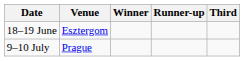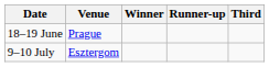 <table class="wikitable">
 <tr>
 <th>Date</th>
 <th>Venue</th>
 <th>Winner</th>
 <th>Runner-up</th>
 <th>Third</th>
 </tr>
 <tr>
 <td>18–19 June</td>
-<td> <a href='#'>Esztergom</a></td>
+<td> <a href='#'>Prague</a></td>
 <td></td>
 <td></td>
 <td></td>
 </tr>
 <tr>
 <td>9–10 July</td>
-<td> <a href='#'>Prague</a></td>
+<td> <a href='#'>Esztergom</a></td>
 <td></td>
 <td></td>
 <td></td>
 </tr>
 </table>
